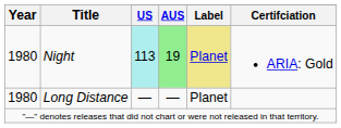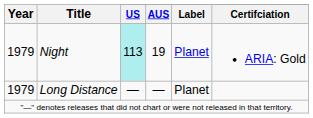 <table class="wikitable" style="text-align:center;">
 <tr>
 <th rowspan="2">Year</th>
 <th rowspan="2">Title</th>
 </tr>
 <tr style="font-size:smaller;">
 <th><a href='#'>US</a><br></th>
 <th><a href='#'>AUS</a><br></th>
 <th>Label</th>
 <th>Certifciation</th>
 </tr>
 <tr>
-<td>1980</td>
+<td>1979</td>
 <td style="text-align:left;"><em>Night</em></td>
 <td style="background: paleturquoise;">113</td>
-<td style="background: lightgreen;">19</td>
-<td style="background: khaki;"><a href='#'>Planet</a></td>
+<td>19</td>
+<td><a href='#'>Planet</a></td>
 <td><br><ul><li><a href='#'>ARIA</a>: Gold</li></ul></td>
 </tr>
 <tr>
-<td>1980</td>
+<td>1979</td>
 <td style="text-align:left;"><em>Long Distance</em></td>
 <td>—</td>
 <td>—</td>
 <td>Planet</td>
 <td></td>
 </tr>
 <tr>
 <td colspan="17" style="text-align:center; font-size:8pt;">"—" denotes releases that did not chart or were not released in that territory.</td>
 </tr>
 </table>
